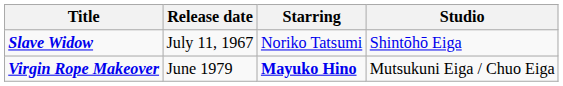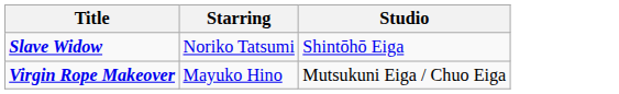 <table class="wikitable">
 <tr>
 <th>Title</th>
-<th>Release date</th>
 <th>Starring</th>
 <th>Studio</th>
 </tr>
 <tr>
 <td><strong><em><a href='#'>Slave Widow</a></em></strong></td>
-<td>July 11, 1967</td>
 <td><a href='#'>Noriko Tatsumi</a></td>
 <td><a href='#'>Shintōhō Eiga</a></td>
 </tr>
 <tr>
 <td><strong><em><a href='#'>Virgin Rope Makeover</a></em></strong></td>
-<td>June 1979</td>
-<td><strong><a href='#'>Mayuko Hino</a></strong></td>
+<td><a href='#'>Mayuko Hino</a></td>
 <td>Mutsukuni Eiga / Chuo Eiga</td>
 </tr>
 </table>
